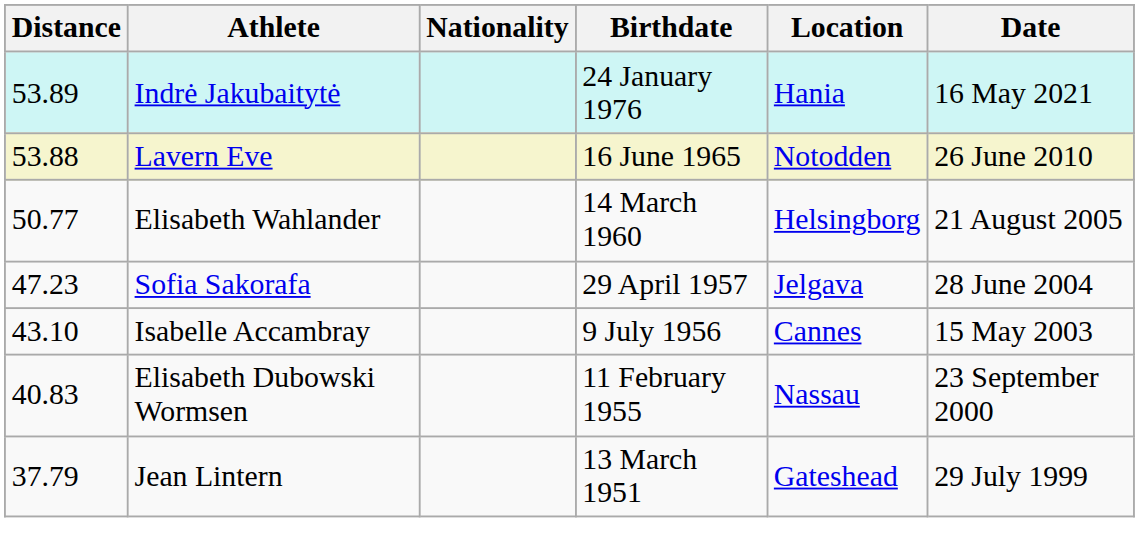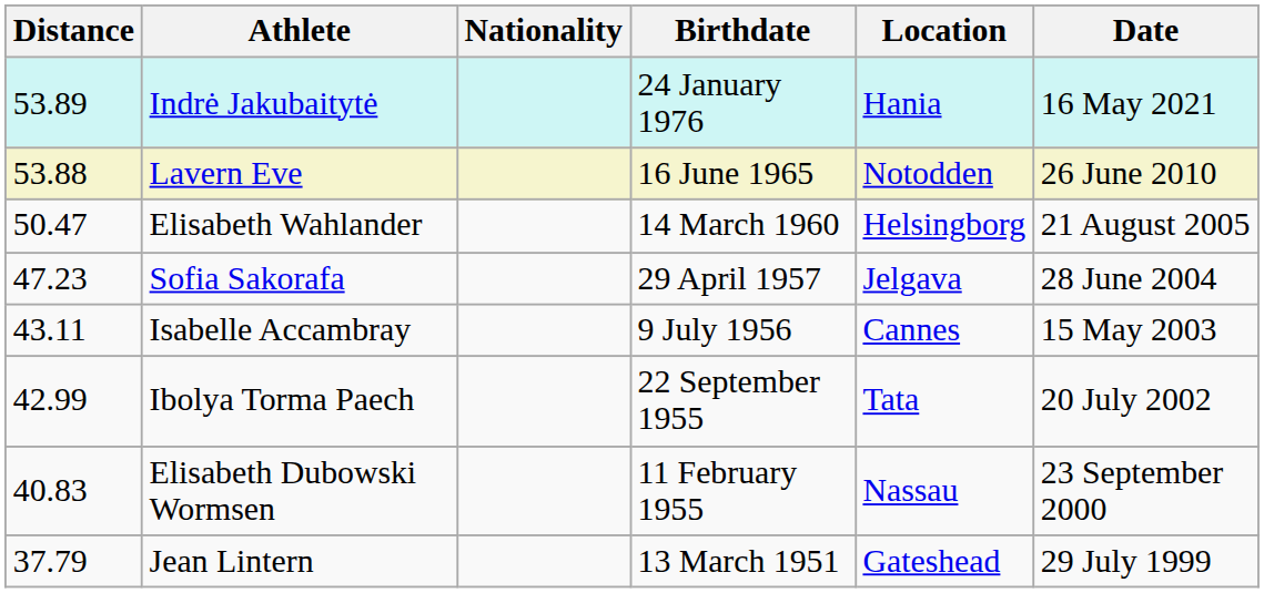 <table class="wikitable">
 <tr>
 <th>Distance</th>
 <th>Athlete</th>
 <th>Nationality</th>
 <th>Birthdate</th>
 <th>Location</th>
 <th>Date</th>
 </tr>
 <tr bgcolor=#CEF6F5>
 <td>53.89</td>
 <td><a href='#'>Indrė Jakubaitytė</a></td>
 <td></td>
 <td>24 January 1976</td>
 <td><a href='#'>Hania</a></td>
 <td>16 May 2021</td>
 </tr>
 <tr bgcolor=#f6F5CE>
 <td>53.88</td>
 <td><a href='#'>Lavern Eve</a></td>
 <td></td>
 <td>16 June 1965</td>
 <td><a href='#'>Notodden</a></td>
 <td>26 June 2010</td>
 </tr>
 <tr>
-<td>50.77</td>
+<td>50.47</td>
 <td>Elisabeth Wahlander</td>
 <td></td>
 <td>14 March 1960</td>
 <td><a href='#'>Helsingborg</a></td>
 <td>21 August 2005</td>
 </tr>
 <tr>
 <td>47.23</td>
 <td><a href='#'>Sofia Sakorafa</a></td>
 <td></td>
 <td>29 April 1957</td>
 <td><a href='#'>Jelgava</a></td>
 <td>28 June 2004</td>
 </tr>
 <tr>
-<td>43.10</td>
+<td>43.11</td>
 <td>Isabelle Accambray</td>
 <td></td>
 <td>9 July 1956</td>
 <td><a href='#'>Cannes</a></td>
 <td>15 May 2003</td>
+</tr>
+<tr>
+<td>42.99</td>
+<td>Ibolya Torma Paech</td>
+<td></td>
+<td>22 September 1955</td>
+<td><a href='#'>Tata</a></td>
+<td>20 July 2002</td>
 </tr>
 <tr>
 <td>40.83</td>
 <td>Elisabeth Dubowski Wormsen</td>
 <td></td>
 <td>11 February 1955</td>
 <td><a href='#'>Nassau</a></td>
 <td>23 September 2000</td>
 </tr>
 <tr>
 <td>37.79</td>
 <td>Jean Lintern</td>
 <td></td>
 <td>13 March 1951</td>
 <td><a href='#'>Gateshead</a></td>
 <td>29 July 1999</td>
 </tr>
 </table>
